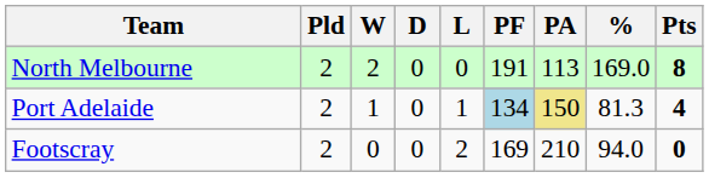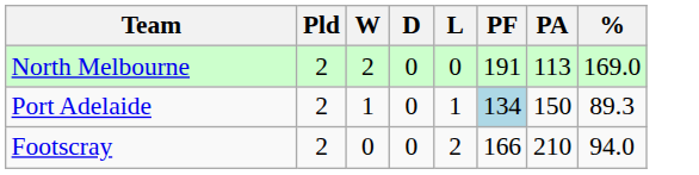 <table class="wikitable" style="text-align: center;">
 <tr>
 <th width="175">Team</th>
 <th width="20">Pld</th>
 <th width="20">W</th>
 <th width="20">D</th>
 <th width="20">L</th>
 <th width="20">PF</th>
 <th width="20">PA</th>
 <th width="20">%</th>
-<th width="20">Pts</th>
 </tr>
 <tr bgcolor="#ccffcc">
 <td align=left><a href='#'>North Melbourne</a></td>
 <td>2</td>
 <td>2</td>
 <td>0</td>
 <td>0</td>
 <td>191</td>
 <td>113</td>
 <td>169.0</td>
-<td><strong>8</strong></td>
 </tr>
 <tr>
 <td align=left><a href='#'>Port Adelaide</a></td>
 <td>2</td>
 <td>1</td>
 <td>0</td>
 <td>1</td>
 <td style="background: lightblue;">134</td>
-<td style="background: khaki;">150</td>
-<td>81.3</td>
-<td><strong>4</strong></td>
+<td>150</td>
+<td>89.3</td>
 </tr>
 <tr>
 <td align=left><a href='#'>Footscray</a></td>
 <td>2</td>
 <td>0</td>
 <td>0</td>
 <td>2</td>
-<td>169</td>
+<td>166</td>
 <td>210</td>
 <td>94.0</td>
-<td><strong>0</strong></td>
 </tr>
 </table>
